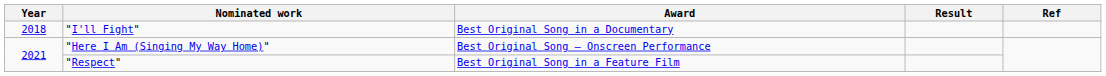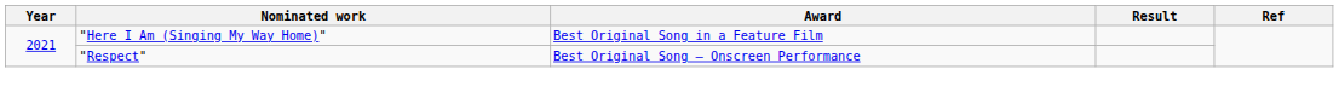 <table class="wikitable" style="width:70%;">
 <tr>
 <th style="width:3%;">Year</th>
 <th style="width:20%;">Nominated work</th>
 <th style="width:23%;">Award</th>
 <th style="width:5%;">Result</th>
 <th style="width:5%;">Ref</th>
 </tr>
 <tr>
-<td align="center"><a href='#'>2018</a></td>
-<td>"<a href='#'>I'll Fight</a>"</td>
-<td><a href='#'>Best Original Song in a Documentary</a></td>
-<td></td>
-<td align="center"></td>
-</tr>
-<tr>
 <td rowspan="2" align="center"><a href='#'>2021</a></td>
 <td>"<a href='#'>Here I Am (Singing My Way Home)</a>"</td>
-<td><a href='#'>Best Original Song – Onscreen Performance</a></td>
+<td><a href='#'>Best Original Song in a Feature Film</a></td>
 <td></td>
 <td rowspan="2" align="center"></td>
 </tr>
 <tr>
 <td>"<a href='#'>Respect</a>"</td>
-<td><a href='#'>Best Original Song in a Feature Film</a></td>
+<td><a href='#'>Best Original Song – Onscreen Performance</a></td>
 <td></td>
 </tr>
 </table>
